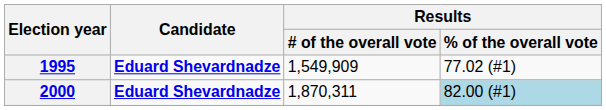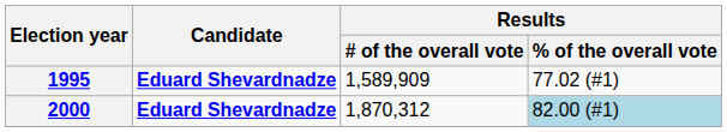 <table class=wikitable>
 <tr>
 <th rowspan=2>Election year</th>
 <th rowspan=2>Candidate</th>
 <th colspan=2>Results</th>
 </tr>
 <tr>
 <th># of the overall vote</th>
 <th>% of the overall vote</th>
 </tr>
 <tr>
 <th><a href='#'>1995</a></th>
 <td><strong><a href='#'>Eduard Shevardnadze</a></strong></td>
-<td>1,549,909</td>
+<td>1,589,909</td>
 <td>77.02 (#1)</td>
 </tr>
 <tr>
 <th><a href='#'>2000</a></th>
 <td><strong><a href='#'>Eduard Shevardnadze</a></strong></td>
-<td>1,870,311</td>
+<td>1,870,312</td>
 <td style="background: lightblue;">82.00 (#1)</td>
 </tr>
 <tr>
 </tr>
 </table>
